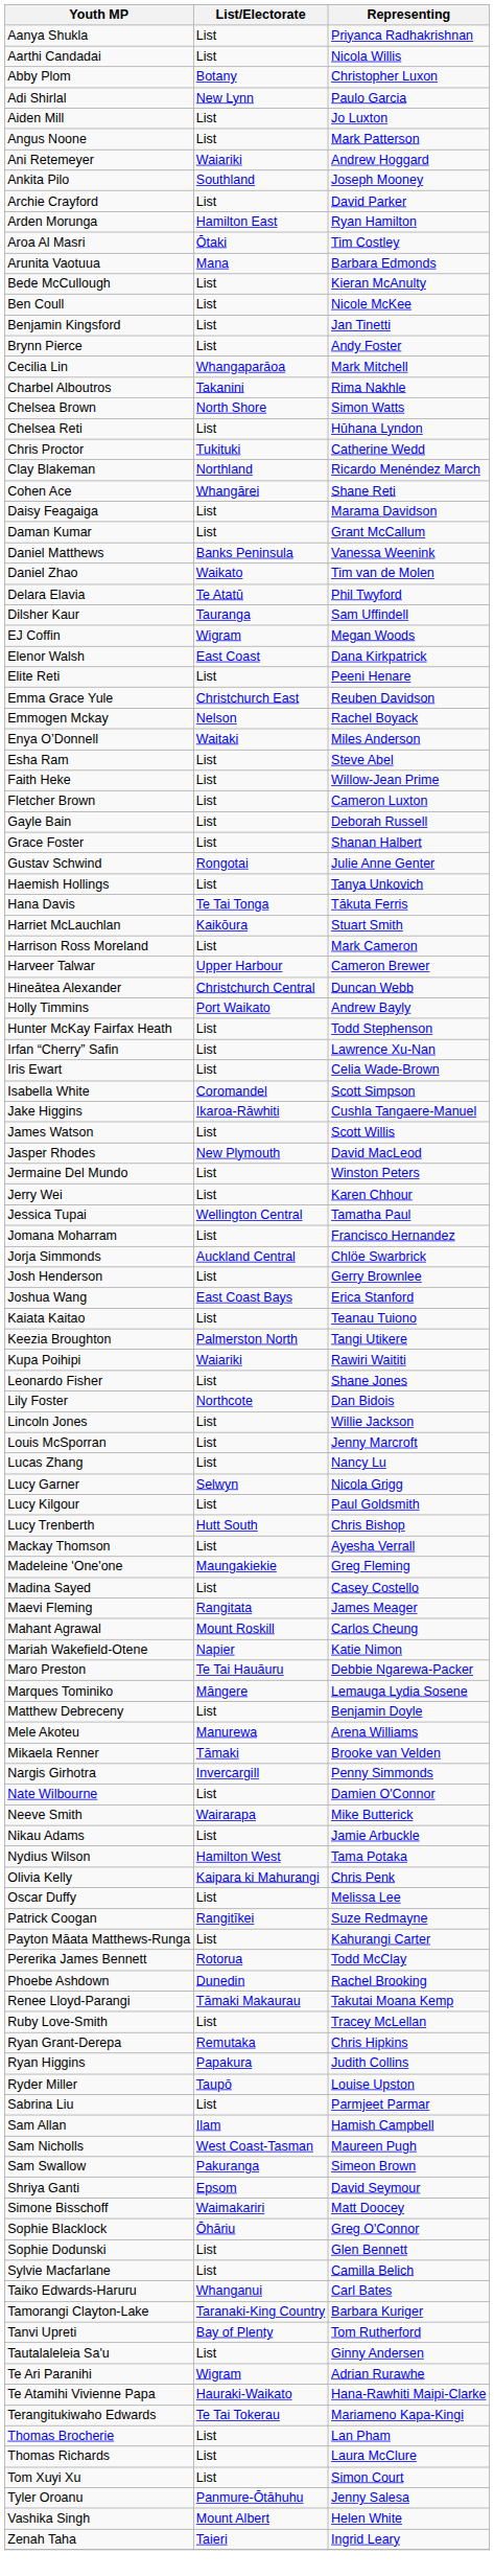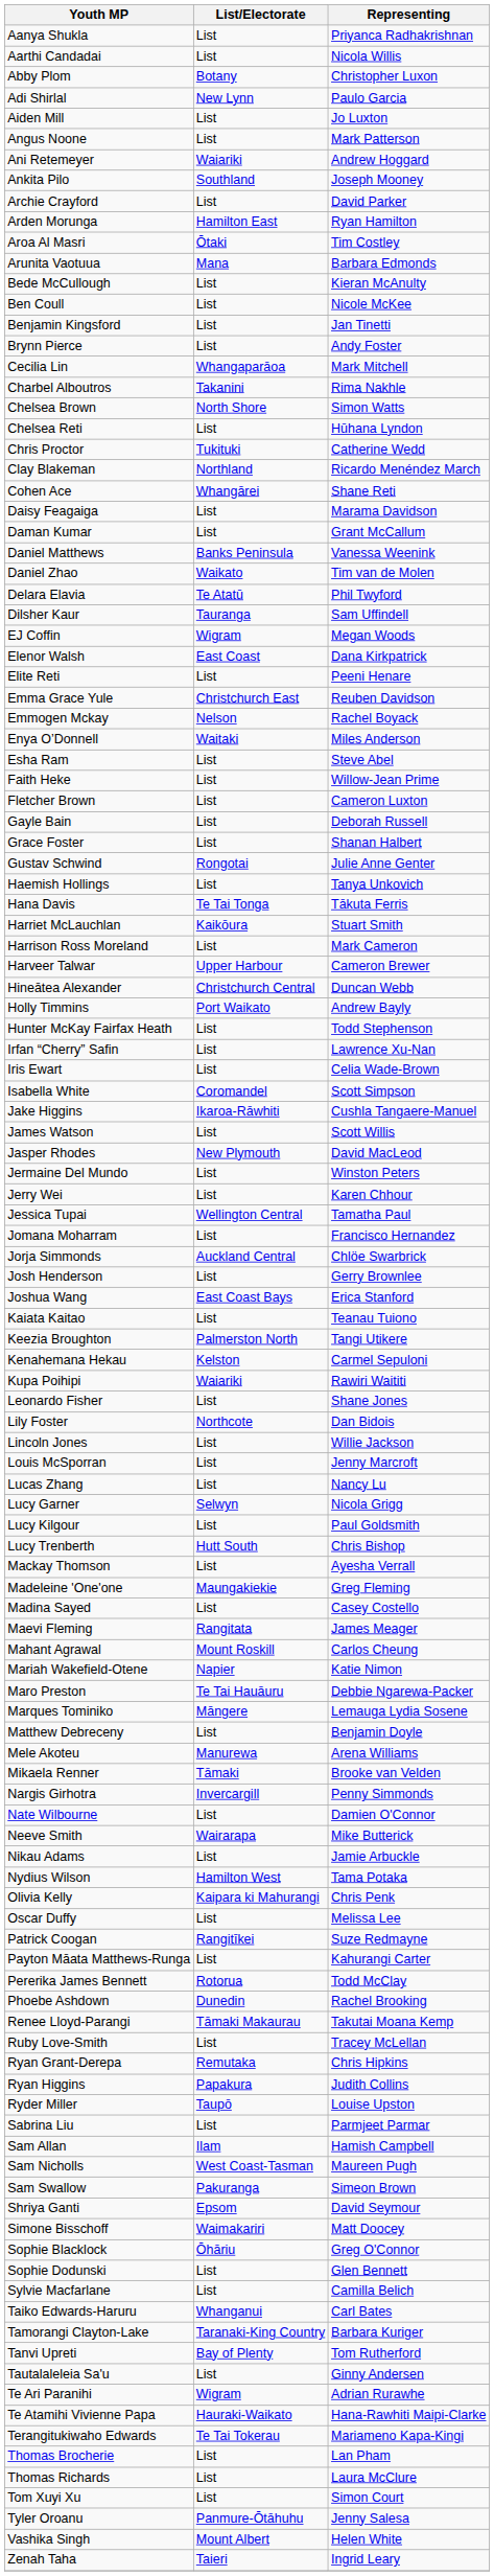 <table class="wikitable sortable collapsible collapsed">
 <tr>
 <th scope="col">Youth MP</th>
 <th scope="col">List/Electorate</th>
 <th scope="col">Representing</th>
 </tr>
 <tr>
 <td>Aanya Shukla</td>
 <td>List</td>
 <td><a href='#'>Priyanca Radhakrishnan</a></td>
 </tr>
 <tr>
 <td>Aarthi Candadai</td>
 <td>List</td>
 <td><a href='#'>Nicola Willis</a></td>
 </tr>
 <tr>
 <td>Abby Plom</td>
 <td><a href='#'>Botany</a></td>
 <td><a href='#'>Christopher Luxon</a></td>
 </tr>
 <tr>
 <td>Adi Shirlal</td>
 <td><a href='#'>New Lynn</a></td>
 <td><a href='#'>Paulo Garcia</a></td>
 </tr>
 <tr>
 <td>Aiden Mill</td>
 <td>List</td>
 <td><a href='#'>Jo Luxton</a></td>
 </tr>
 <tr>
 <td>Angus Noone</td>
 <td>List</td>
 <td><a href='#'>Mark Patterson</a></td>
 </tr>
 <tr>
 <td>Ani Retemeyer</td>
 <td><a href='#'>Waiariki</a></td>
 <td><a href='#'>Andrew Hoggard</a></td>
 </tr>
 <tr>
 <td>Ankita Pilo</td>
 <td><a href='#'>Southland</a></td>
 <td><a href='#'>Joseph Mooney</a></td>
 </tr>
 <tr>
 <td>Archie Crayford</td>
 <td>List</td>
 <td><a href='#'> David Parker</a></td>
 </tr>
 <tr>
 <td>Arden Morunga</td>
 <td><a href='#'>Hamilton East</a></td>
 <td><a href='#'>Ryan Hamilton</a></td>
 </tr>
 <tr>
 <td>Aroa Al Masri</td>
 <td><a href='#'>Ōtaki</a></td>
 <td><a href='#'>Tim Costley</a></td>
 </tr>
 <tr>
 <td>Arunita Vaotuua</td>
 <td><a href='#'>Mana</a></td>
 <td><a href='#'>Barbara Edmonds</a></td>
 </tr>
 <tr>
 <td>Bede McCullough</td>
 <td>List</td>
 <td><a href='#'>Kieran McAnulty</a></td>
 </tr>
 <tr>
 <td>Ben Coull</td>
 <td>List</td>
 <td><a href='#'>Nicole McKee</a></td>
 </tr>
 <tr>
 <td>Benjamin Kingsford</td>
 <td>List</td>
 <td><a href='#'>Jan Tinetti</a></td>
 </tr>
 <tr>
 <td>Brynn Pierce</td>
 <td>List</td>
 <td><a href='#'>Andy Foster</a></td>
 </tr>
 <tr>
 <td>Cecilia Lin</td>
 <td><a href='#'>Whangaparāoa</a></td>
 <td><a href='#'>Mark Mitchell</a></td>
 </tr>
 <tr>
 <td>Charbel Alboutros</td>
 <td><a href='#'>Takanini</a></td>
 <td><a href='#'>Rima Nakhle</a></td>
 </tr>
 <tr>
 <td>Chelsea Brown</td>
 <td><a href='#'>North Shore</a></td>
 <td><a href='#'>Simon Watts</a></td>
 </tr>
 <tr>
 <td>Chelsea Reti</td>
 <td>List</td>
 <td><a href='#'>Hūhana Lyndon</a></td>
 </tr>
 <tr>
 <td>Chris Proctor</td>
 <td><a href='#'>Tukituki</a></td>
 <td><a href='#'>Catherine Wedd</a></td>
 </tr>
 <tr>
 <td>Clay Blakeman</td>
 <td><a href='#'>Northland</a></td>
 <td><a href='#'>Ricardo Menéndez March</a></td>
 </tr>
 <tr>
 <td>Cohen Ace</td>
 <td><a href='#'>Whangārei</a></td>
 <td><a href='#'>Shane Reti</a></td>
 </tr>
 <tr>
 <td>Daisy Feagaiga</td>
 <td>List</td>
 <td><a href='#'>Marama Davidson</a></td>
 </tr>
 <tr>
 <td>Daman Kumar</td>
 <td>List</td>
 <td><a href='#'>Grant McCallum</a></td>
 </tr>
 <tr>
 <td>Daniel Matthews</td>
 <td><a href='#'>Banks Peninsula</a></td>
 <td><a href='#'>Vanessa Weenink</a></td>
 </tr>
 <tr>
 <td>Daniel Zhao</td>
 <td><a href='#'>Waikato</a></td>
 <td><a href='#'>Tim van de Molen</a></td>
 </tr>
 <tr>
 <td>Delara Elavia</td>
 <td><a href='#'>Te Atatū</a></td>
 <td><a href='#'>Phil Twyford</a></td>
 </tr>
 <tr>
 <td>Dilsher Kaur</td>
 <td><a href='#'>Tauranga</a></td>
 <td><a href='#'>Sam Uffindell</a></td>
 </tr>
 <tr>
 <td>EJ Coffin</td>
 <td><a href='#'>Wigram</a></td>
 <td><a href='#'>Megan Woods</a></td>
 </tr>
 <tr>
 <td>Elenor Walsh</td>
 <td><a href='#'>East Coast</a></td>
 <td><a href='#'>Dana Kirkpatrick</a></td>
 </tr>
 <tr>
 <td>Elite Reti</td>
 <td>List</td>
 <td><a href='#'>Peeni Henare</a></td>
 </tr>
 <tr>
 <td>Emma Grace Yule</td>
 <td><a href='#'>Christchurch East</a></td>
 <td><a href='#'>Reuben Davidson</a></td>
 </tr>
 <tr>
 <td>Emmogen Mckay</td>
 <td><a href='#'>Nelson</a></td>
 <td><a href='#'>Rachel Boyack</a></td>
 </tr>
 <tr>
 <td>Enya O’Donnell</td>
 <td><a href='#'>Waitaki</a></td>
 <td><a href='#'>Miles Anderson</a></td>
 </tr>
 <tr>
 <td>Esha Ram</td>
 <td>List</td>
 <td><a href='#'>Steve Abel</a></td>
 </tr>
 <tr>
 <td>Faith Heke</td>
 <td>List</td>
 <td><a href='#'>Willow-Jean Prime</a></td>
 </tr>
 <tr>
 <td>Fletcher Brown</td>
 <td>List</td>
 <td><a href='#'>Cameron Luxton</a></td>
 </tr>
 <tr>
 <td>Gayle Bain</td>
 <td>List</td>
 <td><a href='#'>Deborah Russell</a></td>
 </tr>
 <tr>
 <td>Grace Foster</td>
 <td>List</td>
 <td><a href='#'>Shanan Halbert</a></td>
 </tr>
 <tr>
 <td>Gustav Schwind</td>
 <td><a href='#'>Rongotai</a></td>
 <td><a href='#'>Julie Anne Genter</a></td>
 </tr>
 <tr>
 <td>Haemish Hollings</td>
 <td>List</td>
 <td><a href='#'>Tanya Unkovich</a></td>
 </tr>
 <tr>
 <td>Hana Davis</td>
 <td><a href='#'>Te Tai Tonga</a></td>
 <td><a href='#'>Tākuta Ferris</a></td>
 </tr>
 <tr>
 <td>Harriet McLauchlan</td>
 <td><a href='#'>Kaikōura</a></td>
 <td><a href='#'>Stuart Smith</a></td>
 </tr>
 <tr>
 <td>Harrison Ross Moreland</td>
 <td>List</td>
 <td><a href='#'>Mark Cameron</a></td>
 </tr>
 <tr>
 <td>Harveer Talwar</td>
 <td><a href='#'>Upper Harbour</a></td>
 <td><a href='#'>Cameron Brewer</a></td>
 </tr>
 <tr>
 <td>Hineātea Alexander</td>
 <td><a href='#'>Christchurch Central</a></td>
 <td><a href='#'>Duncan Webb</a></td>
 </tr>
 <tr>
 <td>Holly Timmins</td>
 <td><a href='#'>Port Waikato</a></td>
 <td><a href='#'>Andrew Bayly</a></td>
 </tr>
 <tr>
 <td>Hunter McKay Fairfax Heath</td>
 <td>List</td>
 <td><a href='#'>Todd Stephenson</a></td>
 </tr>
 <tr>
 <td>Irfan “Cherry” Safin</td>
 <td>List</td>
 <td><a href='#'>Lawrence Xu-Nan</a></td>
 </tr>
 <tr>
 <td>Iris Ewart</td>
 <td>List</td>
 <td><a href='#'>Celia Wade-Brown</a></td>
 </tr>
 <tr>
 <td>Isabella White</td>
 <td><a href='#'>Coromandel</a></td>
 <td><a href='#'>Scott Simpson</a></td>
 </tr>
 <tr>
 <td>Jake Higgins</td>
 <td><a href='#'>Ikaroa-Rāwhiti</a></td>
 <td><a href='#'>Cushla Tangaere-Manuel</a></td>
 </tr>
 <tr>
 <td>James Watson</td>
 <td>List</td>
 <td><a href='#'>Scott Willis</a></td>
 </tr>
 <tr>
 <td>Jasper Rhodes</td>
 <td><a href='#'>New Plymouth</a></td>
 <td><a href='#'>David MacLeod</a></td>
 </tr>
 <tr>
 <td>Jermaine Del Mundo</td>
 <td>List</td>
 <td><a href='#'>Winston Peters</a></td>
 </tr>
 <tr>
 <td>Jerry Wei</td>
 <td>List</td>
 <td><a href='#'>Karen Chhour</a></td>
 </tr>
 <tr>
 <td>Jessica Tupai</td>
 <td><a href='#'>Wellington Central</a></td>
 <td><a href='#'>Tamatha Paul</a></td>
 </tr>
 <tr>
 <td>Jomana Moharram</td>
 <td>List</td>
 <td><a href='#'>Francisco Hernandez</a></td>
 </tr>
 <tr>
 <td>Jorja Simmonds</td>
 <td><a href='#'>Auckland Central</a></td>
 <td><a href='#'>Chlöe Swarbrick</a></td>
 </tr>
 <tr>
 <td>Josh Henderson</td>
 <td>List</td>
 <td><a href='#'>Gerry Brownlee</a></td>
 </tr>
 <tr>
 <td>Joshua Wang</td>
 <td><a href='#'>East Coast Bays</a></td>
 <td><a href='#'>Erica Stanford</a></td>
 </tr>
 <tr>
 <td>Kaiata Kaitao</td>
 <td>List</td>
 <td><a href='#'>Teanau Tuiono</a></td>
 </tr>
 <tr>
 <td>Keezia Broughton</td>
 <td><a href='#'>Palmerston North</a></td>
 <td><a href='#'>Tangi Utikere</a></td>
 </tr>
 <tr>
+<td>Kenahemana Hekau</td>
+<td><a href='#'>Kelston</a></td>
+<td><a href='#'>Carmel Sepuloni</a></td>
+</tr>
+<tr>
 <td>Kupa Poihipi</td>
 <td><a href='#'>Waiariki</a></td>
 <td><a href='#'>Rawiri Waititi</a></td>
 </tr>
 <tr>
 <td>Leonardo Fisher</td>
 <td>List</td>
 <td><a href='#'>Shane Jones</a></td>
 </tr>
 <tr>
 <td>Lily Foster</td>
 <td><a href='#'>Northcote</a></td>
 <td><a href='#'>Dan Bidois</a></td>
 </tr>
 <tr>
 <td>Lincoln Jones</td>
 <td>List</td>
 <td><a href='#'>Willie Jackson</a></td>
 </tr>
 <tr>
 <td>Louis McSporran</td>
 <td>List</td>
 <td><a href='#'>Jenny Marcroft</a></td>
 </tr>
 <tr>
 <td>Lucas Zhang</td>
 <td>List</td>
 <td><a href='#'>Nancy Lu</a></td>
 </tr>
 <tr>
 <td>Lucy Garner</td>
 <td><a href='#'>Selwyn</a></td>
 <td><a href='#'>Nicola Grigg</a></td>
 </tr>
 <tr>
 <td>Lucy Kilgour</td>
 <td>List</td>
 <td><a href='#'>Paul Goldsmith</a></td>
 </tr>
 <tr>
 <td>Lucy Trenberth</td>
 <td><a href='#'>Hutt South</a></td>
 <td><a href='#'>Chris Bishop</a></td>
 </tr>
 <tr>
 <td>Mackay Thomson</td>
 <td>List</td>
 <td><a href='#'>Ayesha Verrall</a></td>
 </tr>
 <tr>
 <td>Madeleine 'One'one</td>
 <td><a href='#'>Maungakiekie</a></td>
 <td><a href='#'>Greg Fleming</a></td>
 </tr>
 <tr>
 <td>Madina Sayed</td>
 <td>List</td>
 <td><a href='#'>Casey Costello</a></td>
 </tr>
 <tr>
 <td>Maevi Fleming</td>
 <td><a href='#'>Rangitata</a></td>
 <td><a href='#'>James Meager</a></td>
 </tr>
 <tr>
 <td>Mahant Agrawal</td>
 <td><a href='#'>Mount Roskill</a></td>
 <td><a href='#'>Carlos Cheung</a></td>
 </tr>
 <tr>
 <td>Mariah Wakefield-Otene</td>
 <td><a href='#'>Napier</a></td>
 <td><a href='#'>Katie Nimon</a></td>
 </tr>
 <tr>
 <td>Maro Preston</td>
 <td><a href='#'>Te Tai Hauāuru</a></td>
 <td><a href='#'>Debbie Ngarewa-Packer</a></td>
 </tr>
 <tr>
 <td>Marques Tominiko</td>
 <td><a href='#'>Māngere</a></td>
 <td><a href='#'>Lemauga Lydia Sosene</a></td>
 </tr>
 <tr>
 <td>Matthew Debreceny</td>
 <td>List</td>
 <td><a href='#'>Benjamin Doyle</a></td>
 </tr>
 <tr>
 <td>Mele Akoteu</td>
 <td><a href='#'>Manurewa</a></td>
 <td><a href='#'>Arena Williams</a></td>
 </tr>
 <tr>
 <td>Mikaela Renner</td>
 <td><a href='#'>Tāmaki</a></td>
 <td><a href='#'>Brooke van Velden</a></td>
 </tr>
 <tr>
 <td>Nargis Girhotra</td>
 <td><a href='#'>Invercargill</a></td>
 <td><a href='#'>Penny Simmonds</a></td>
 </tr>
 <tr>
 <td><a href='#'>Nate Wilbourne</a></td>
 <td>List</td>
 <td><a href='#'>Damien O'Connor</a></td>
 </tr>
 <tr>
 <td>Neeve Smith</td>
 <td><a href='#'>Wairarapa</a></td>
 <td><a href='#'>Mike Butterick</a></td>
 </tr>
 <tr>
 <td>Nikau Adams</td>
 <td>List</td>
 <td><a href='#'>Jamie Arbuckle</a></td>
 </tr>
 <tr>
 <td>Nydius Wilson</td>
 <td><a href='#'>Hamilton West</a></td>
 <td><a href='#'>Tama Potaka</a></td>
 </tr>
 <tr>
 <td>Olivia Kelly</td>
 <td><a href='#'>Kaipara ki Mahurangi</a></td>
 <td><a href='#'>Chris Penk</a></td>
 </tr>
 <tr>
 <td>Oscar Duffy</td>
 <td>List</td>
 <td><a href='#'>Melissa Lee</a></td>
 </tr>
 <tr>
 <td>Patrick Coogan</td>
 <td><a href='#'>Rangitīkei</a></td>
 <td><a href='#'>Suze Redmayne</a></td>
 </tr>
 <tr>
 <td>Payton Māata Matthews-Runga</td>
 <td>List</td>
 <td><a href='#'>Kahurangi Carter</a></td>
 </tr>
 <tr>
 <td>Pererika James Bennett</td>
 <td><a href='#'>Rotorua</a></td>
 <td><a href='#'>Todd McClay</a></td>
 </tr>
 <tr>
 <td>Phoebe Ashdown</td>
 <td><a href='#'>Dunedin</a></td>
 <td><a href='#'>Rachel Brooking</a></td>
 </tr>
 <tr>
 <td>Renee Lloyd-Parangi</td>
 <td><a href='#'>Tāmaki Makaurau</a></td>
 <td><a href='#'>Takutai Moana Kemp</a></td>
 </tr>
 <tr>
 <td>Ruby Love-Smith</td>
 <td>List</td>
 <td><a href='#'>Tracey McLellan</a></td>
 </tr>
 <tr>
 <td>Ryan Grant-Derepa</td>
 <td><a href='#'>Remutaka</a></td>
 <td><a href='#'>Chris Hipkins</a></td>
 </tr>
 <tr>
 <td>Ryan Higgins</td>
 <td><a href='#'>Papakura</a></td>
 <td><a href='#'>Judith Collins</a></td>
 </tr>
 <tr>
 <td>Ryder Miller</td>
 <td><a href='#'>Taupō</a></td>
 <td><a href='#'>Louise Upston</a></td>
 </tr>
 <tr>
 <td>Sabrina Liu</td>
 <td>List</td>
 <td><a href='#'>Parmjeet Parmar</a></td>
 </tr>
 <tr>
 <td>Sam Allan</td>
 <td><a href='#'>Ilam</a></td>
 <td><a href='#'>Hamish Campbell</a></td>
 </tr>
 <tr>
 <td>Sam Nicholls</td>
 <td><a href='#'>West Coast-Tasman</a></td>
 <td><a href='#'>Maureen Pugh</a></td>
 </tr>
 <tr>
 <td>Sam Swallow</td>
 <td><a href='#'>Pakuranga</a></td>
 <td><a href='#'>Simeon Brown</a></td>
 </tr>
 <tr>
 <td>Shriya Ganti</td>
 <td><a href='#'>Epsom</a></td>
 <td><a href='#'>David Seymour</a></td>
 </tr>
 <tr>
 <td>Simone Bisschoff</td>
 <td><a href='#'>Waimakariri</a></td>
 <td><a href='#'>Matt Doocey</a></td>
 </tr>
 <tr>
 <td>Sophie Blacklock</td>
 <td><a href='#'>Ōhāriu</a></td>
 <td><a href='#'>Greg O'Connor</a></td>
 </tr>
 <tr>
 <td>Sophie Dodunski</td>
 <td>List</td>
 <td><a href='#'>Glen Bennett</a></td>
 </tr>
 <tr>
 <td>Sylvie Macfarlane</td>
 <td>List</td>
 <td><a href='#'>Camilla Belich</a></td>
 </tr>
 <tr>
 <td>Taiko Edwards-Haruru</td>
 <td><a href='#'>Whanganui</a></td>
 <td><a href='#'>Carl Bates</a></td>
 </tr>
 <tr>
 <td>Tamorangi Clayton-Lake</td>
 <td><a href='#'> Taranaki-King Country</a></td>
 <td><a href='#'>Barbara Kuriger</a></td>
 </tr>
 <tr>
 <td>Tanvi Upreti</td>
 <td><a href='#'>Bay of Plenty</a></td>
 <td><a href='#'>Tom Rutherford</a></td>
 </tr>
 <tr>
 <td>Tautalaleleia Sa'u</td>
 <td>List</td>
 <td><a href='#'>Ginny Andersen</a></td>
 </tr>
 <tr>
 <td>Te Ari Paranihi</td>
 <td><a href='#'>Wigram</a></td>
 <td><a href='#'>Adrian Rurawhe</a></td>
 </tr>
 <tr>
 <td>Te Atamihi Vivienne Papa</td>
 <td><a href='#'>Hauraki-Waikato</a></td>
 <td><a href='#'>Hana-Rawhiti Maipi-Clarke</a></td>
 </tr>
 <tr>
 <td>Terangitukiwaho Edwards</td>
 <td><a href='#'>Te Tai Tokerau</a></td>
 <td><a href='#'>Mariameno Kapa-Kingi</a></td>
 </tr>
 <tr>
 <td><a href='#'>Thomas Brocherie</a></td>
 <td>List</td>
 <td><a href='#'>Lan Pham</a></td>
 </tr>
 <tr>
 <td>Thomas Richards</td>
 <td>List</td>
 <td><a href='#'>Laura McClure</a></td>
 </tr>
 <tr>
 <td>Tom Xuyi Xu</td>
 <td>List</td>
 <td><a href='#'>Simon Court</a></td>
 </tr>
 <tr>
 <td>Tyler Oroanu</td>
 <td><a href='#'>Panmure-Ōtāhuhu</a></td>
 <td><a href='#'>Jenny Salesa</a></td>
 </tr>
 <tr>
 <td>Vashika Singh</td>
 <td><a href='#'>Mount Albert</a></td>
 <td><a href='#'>Helen White</a></td>
 </tr>
 <tr>
 <td>Zenah Taha</td>
 <td><a href='#'>Taieri</a></td>
 <td><a href='#'>Ingrid Leary</a></td>
 </tr>
 <tr>
 </tr>
 </table>
